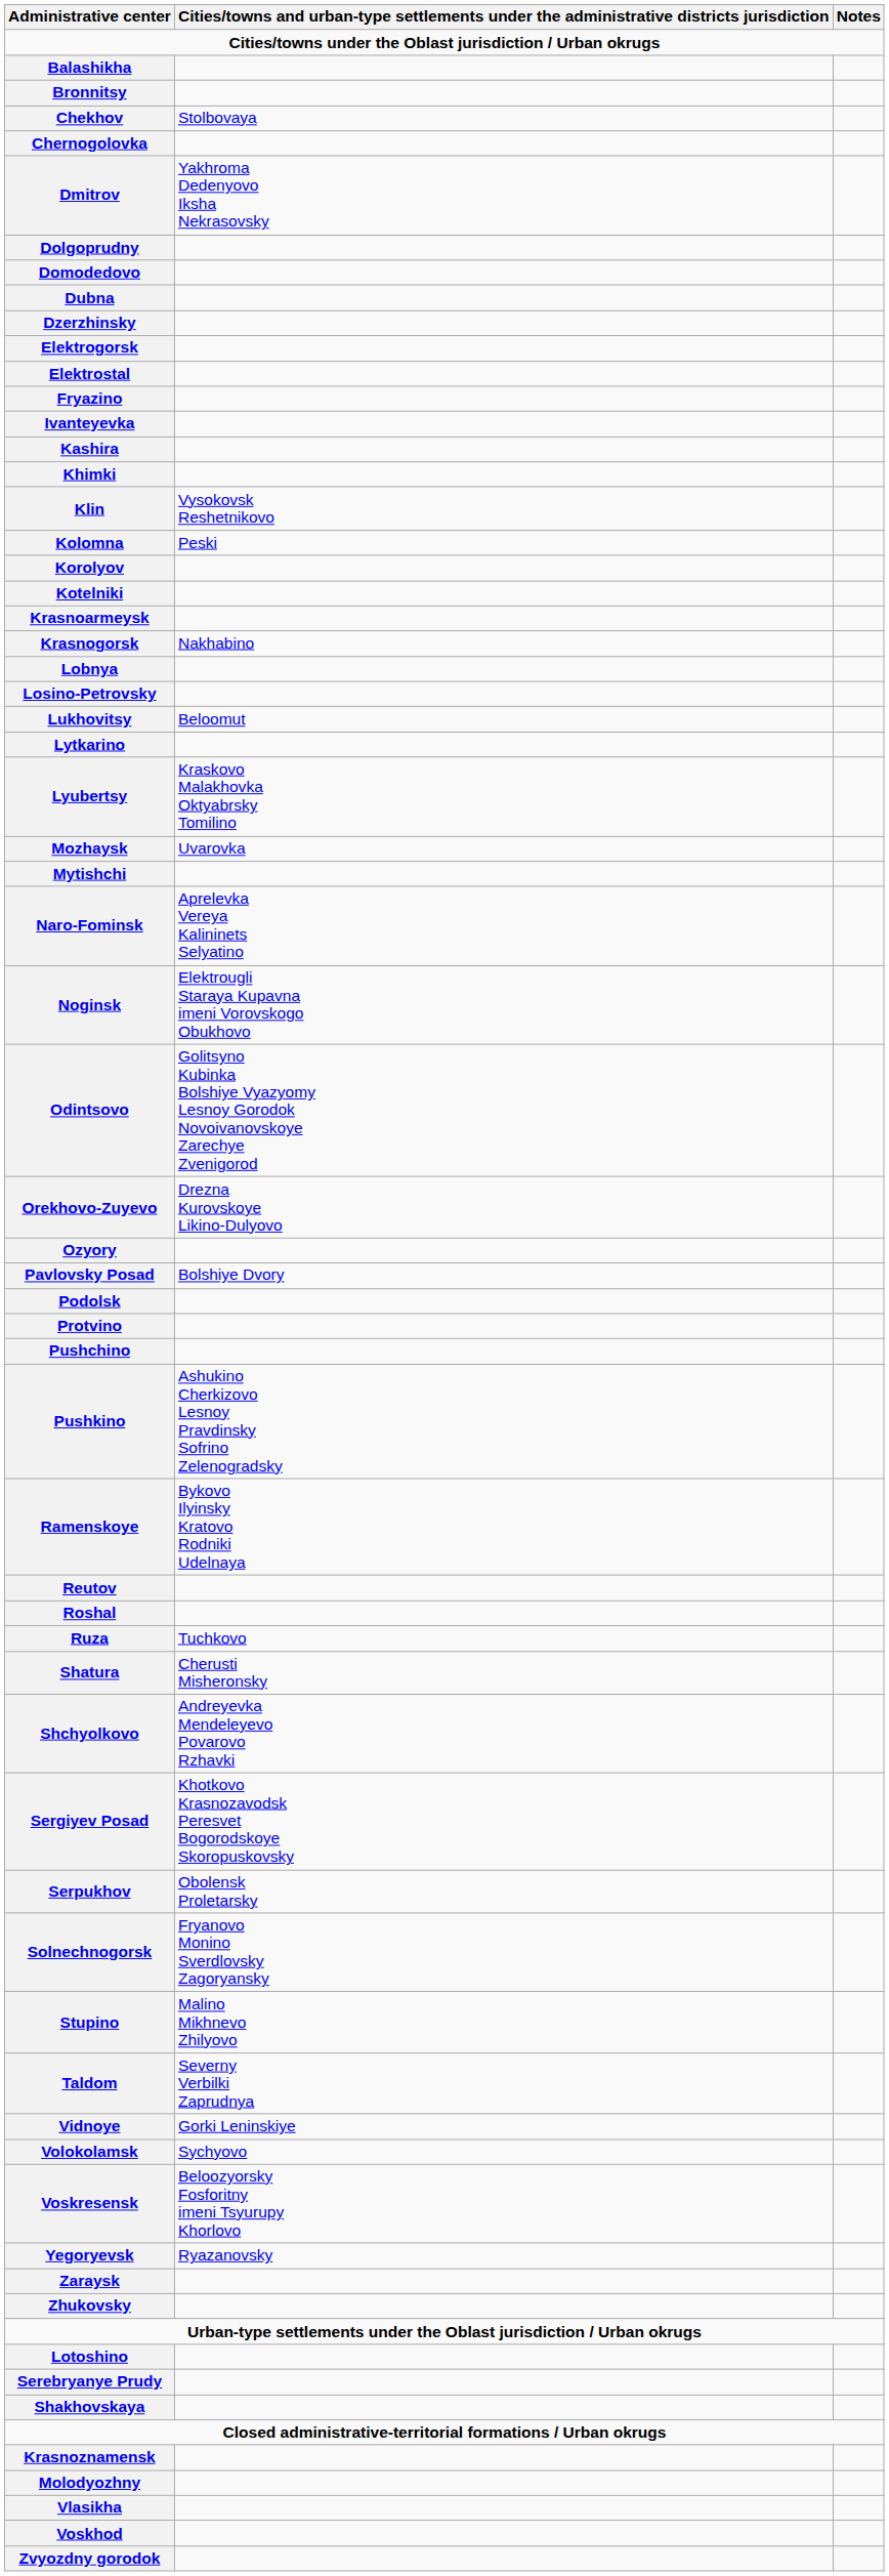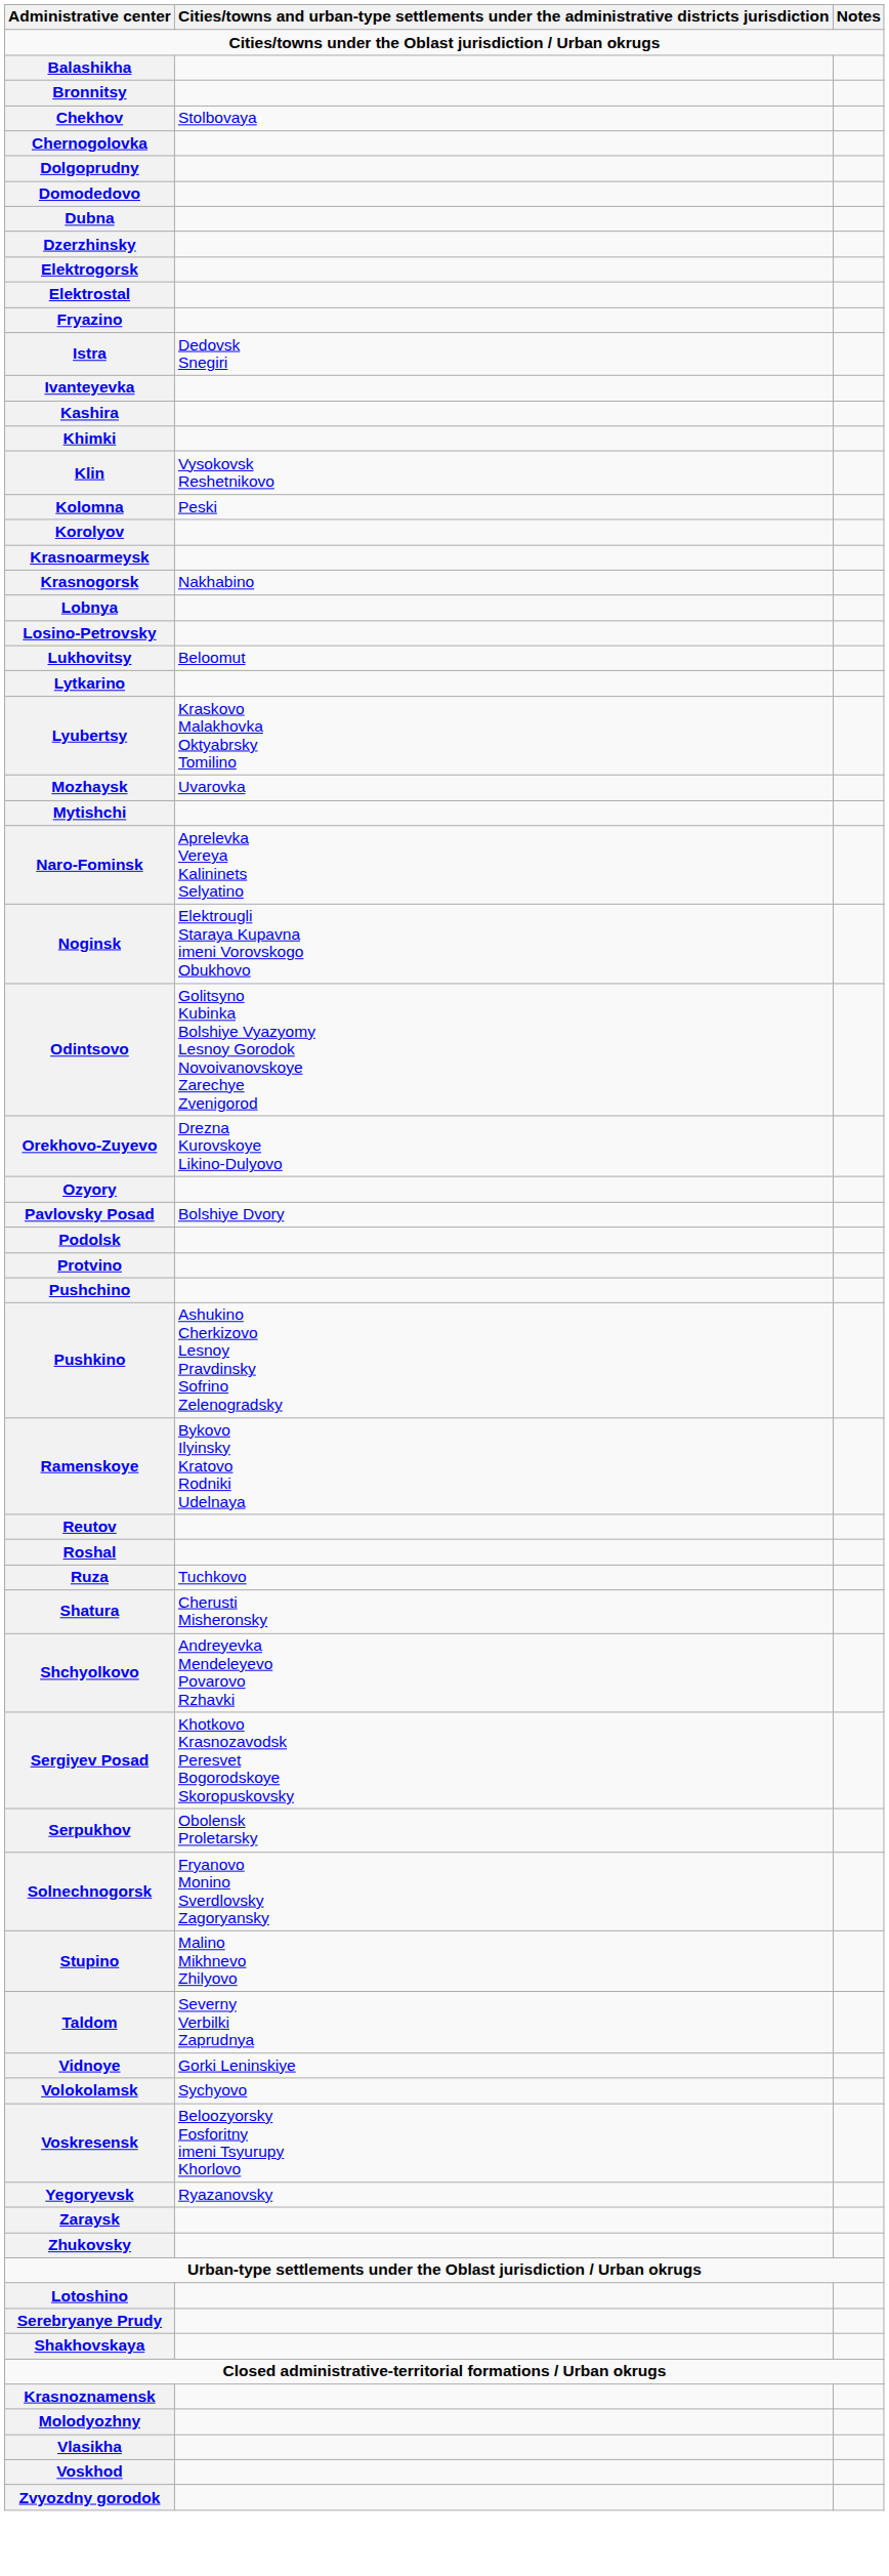 <table class="wikitable sortable" style="margin: 0 2em 0 2em">
 <tr>
 <th bgcolor="#66FF99">Administrative center</th>
 <th bgcolor="#66FF99">Cities/towns and urban-type settlements under the administrative districts jurisdiction</th>
 <th bgcolor="#66FF99">Notes</th>
 </tr>
 <tr>
 <td colspan=3 align=center><strong>Cities/towns under the Oblast jurisdiction / Urban okrugs</strong></td>
 </tr>
 <tr>
 <th><a href='#'>Balashikha</a></th>
 <td></td>
 <td></td>
 </tr>
 <tr>
 <th><a href='#'>Bronnitsy</a></th>
 <td></td>
 <td></td>
 </tr>
 <tr>
 <th><a href='#'>Chekhov</a></th>
 <td><a href='#'>Stolbovaya</a></td>
 <td></td>
 </tr>
 <tr>
 <th><a href='#'>Chernogolovka</a></th>
 <td></td>
-<td></td>
-</tr>
-<tr>
-<th><a href='#'>Dmitrov</a></th>
-<td><a href='#'>Yakhroma</a> <br> <a href='#'>Dedenyovo</a> <br> <a href='#'>Iksha</a> <br> <a href='#'>Nekrasovsky</a></td>
 <td></td>
 </tr>
 <tr>
 <th><a href='#'>Dolgoprudny</a></th>
 <td></td>
 <td></td>
 </tr>
 <tr>
 <th><a href='#'>Domodedovo</a></th>
 <td></td>
 <td></td>
 </tr>
 <tr>
 <th><a href='#'>Dubna</a></th>
 <td></td>
 <td></td>
 </tr>
 <tr>
 <th><a href='#'>Dzerzhinsky</a></th>
 <td></td>
 <td></td>
 </tr>
 <tr>
 <th><a href='#'>Elektrogorsk</a></th>
 <td></td>
 <td></td>
 </tr>
 <tr>
 <th><a href='#'>Elektrostal</a></th>
 <td></td>
 <td></td>
 </tr>
 <tr>
 <th><a href='#'>Fryazino</a></th>
 <td></td>
 <td></td>
 </tr>
 <tr>
+<th><a href='#'>Istra</a></th>
+<td><a href='#'>Dedovsk</a> <br> <a href='#'>Snegiri</a></td>
+<td></td>
+</tr>
+<tr>
 <th><a href='#'>Ivanteyevka</a></th>
 <td></td>
 <td></td>
 </tr>
 <tr>
 <th><a href='#'>Kashira</a></th>
 <td></td>
 <td></td>
 </tr>
 <tr>
 <th><a href='#'>Khimki</a></th>
 <td></td>
 <td></td>
 </tr>
 <tr>
 <th><a href='#'>Klin</a></th>
 <td><a href='#'>Vysokovsk</a> <br> <a href='#'>Reshetnikovo</a></td>
 <td></td>
 </tr>
 <tr>
 <th><a href='#'>Kolomna</a></th>
 <td><a href='#'>Peski</a></td>
 <td></td>
 </tr>
 <tr>
 <th><a href='#'>Korolyov</a></th>
-<td></td>
-<td></td>
-</tr>
-<tr>
-<th><a href='#'>Kotelniki</a></th>
 <td></td>
 <td></td>
 </tr>
 <tr>
 <th><a href='#'>Krasnoarmeysk</a></th>
 <td></td>
 <td></td>
 </tr>
 <tr>
 <th><a href='#'>Krasnogorsk</a></th>
 <td><a href='#'>Nakhabino</a></td>
 <td></td>
 </tr>
 <tr>
 <th><a href='#'>Lobnya</a></th>
 <td></td>
 <td></td>
 </tr>
 <tr>
 <th><a href='#'>Losino-Petrovsky</a></th>
 <td></td>
 <td></td>
 </tr>
 <tr>
 <th><a href='#'>Lukhovitsy</a></th>
 <td><a href='#'>Beloomut</a></td>
 <td></td>
 </tr>
 <tr>
 <th><a href='#'>Lytkarino</a></th>
 <td></td>
 <td></td>
 </tr>
 <tr>
 <th><a href='#'>Lyubertsy</a></th>
 <td><a href='#'>Kraskovo</a> <br> <a href='#'>Malakhovka</a> <br> <a href='#'>Oktyabrsky</a> <br> <a href='#'>Tomilino</a></td>
 <td></td>
 </tr>
 <tr>
 <th><a href='#'>Mozhaysk</a></th>
 <td><a href='#'>Uvarovka</a></td>
 <td></td>
 </tr>
 <tr>
 <th><a href='#'>Mytishchi</a></th>
 <td></td>
 <td></td>
 </tr>
 <tr>
 <th><a href='#'>Naro-Fominsk</a></th>
 <td><a href='#'>Aprelevka</a> <br> <a href='#'>Vereya</a> <br> <a href='#'>Kalininets</a> <br> <a href='#'>Selyatino</a></td>
 <td></td>
 </tr>
 <tr>
 <th><a href='#'>Noginsk</a></th>
 <td><a href='#'>Elektrougli</a> <br> <a href='#'>Staraya Kupavna</a> <br> <a href='#'>imeni Vorovskogo</a> <br> <a href='#'>Obukhovo</a></td>
 <td></td>
 </tr>
 <tr>
 <th><a href='#'>Odintsovo</a></th>
 <td><a href='#'>Golitsyno</a> <br> <a href='#'>Kubinka</a> <br> <a href='#'>Bolshiye Vyazyomy</a> <br> <a href='#'>Lesnoy Gorodok</a> <br> <a href='#'>Novoivanovskoye</a> <br> <a href='#'>Zarechye</a> <br> <a href='#'>Zvenigorod</a></td>
 <td></td>
 </tr>
 <tr>
 <th><a href='#'>Orekhovo-Zuyevo</a></th>
 <td><a href='#'>Drezna</a> <br> <a href='#'>Kurovskoye</a> <br><a href='#'>Likino-Dulyovo</a></td>
 <td></td>
 </tr>
 <tr>
 <th><a href='#'>Ozyory</a></th>
 <td></td>
 <td></td>
 </tr>
 <tr>
 <th><a href='#'>Pavlovsky Posad</a></th>
 <td><a href='#'>Bolshiye Dvory</a></td>
 <td></td>
 </tr>
 <tr>
 <th><a href='#'>Podolsk</a></th>
 <td></td>
 <td></td>
 </tr>
 <tr>
 <th><a href='#'>Protvino</a></th>
 <td></td>
 <td></td>
 </tr>
 <tr>
 <th><a href='#'>Pushchino</a></th>
 <td></td>
 <td></td>
 </tr>
 <tr>
 <th><a href='#'>Pushkino</a></th>
 <td><a href='#'>Ashukino</a> <br> <a href='#'>Cherkizovo</a> <br> <a href='#'>Lesnoy</a> <br> <a href='#'>Pravdinsky</a> <br> <a href='#'>Sofrino</a> <br> <a href='#'>Zelenogradsky</a></td>
 <td></td>
 </tr>
 <tr>
 <th><a href='#'>Ramenskoye</a></th>
 <td><a href='#'>Bykovo</a> <br> <a href='#'>Ilyinsky</a> <br><a href='#'>Kratovo</a> <br><a href='#'>Rodniki</a> <br> <a href='#'>Udelnaya</a></td>
 <td></td>
 </tr>
 <tr>
 <th><a href='#'>Reutov</a></th>
 <td></td>
 <td></td>
 </tr>
 <tr>
 <th><a href='#'>Roshal</a></th>
 <td></td>
 <td></td>
 </tr>
 <tr>
 <th><a href='#'>Ruza</a></th>
 <td><a href='#'>Tuchkovo</a></td>
 <td></td>
 </tr>
 <tr>
 <th><a href='#'>Shatura</a></th>
 <td><a href='#'>Cherusti</a> <br> <a href='#'>Misheronsky</a></td>
 <td></td>
 </tr>
 <tr>
 <th><a href='#'>Shchyolkovo</a></th>
 <td><a href='#'>Andreyevka</a> <br> <a href='#'>Mendeleyevo</a> <br> <a href='#'>Povarovo</a> <br> <a href='#'>Rzhavki</a></td>
 <td></td>
 </tr>
 <tr>
 <th><a href='#'>Sergiyev Posad</a></th>
 <td><a href='#'>Khotkovo</a> <br> <a href='#'>Krasnozavodsk</a> <br> <a href='#'>Peresvet</a> <br> <a href='#'>Bogorodskoye</a> <br><a href='#'>Skoropuskovsky</a></td>
 <td></td>
 </tr>
 <tr>
 <th><a href='#'>Serpukhov</a></th>
 <td><a href='#'>Obolensk</a> <br> <a href='#'>Proletarsky</a></td>
 <td></td>
 </tr>
 <tr>
 <th><a href='#'>Solnechnogorsk</a></th>
 <td><a href='#'>Fryanovo</a> <br> <a href='#'>Monino</a> <br> <a href='#'>Sverdlovsky</a> <br> <a href='#'>Zagoryansky</a></td>
 <td></td>
 </tr>
 <tr>
 <th><a href='#'>Stupino</a></th>
 <td><a href='#'>Malino</a> <br> <a href='#'>Mikhnevo</a> <br> <a href='#'>Zhilyovo</a></td>
 <td></td>
 </tr>
 <tr>
 <th><a href='#'>Taldom</a></th>
 <td><a href='#'>Severny</a> <br> <a href='#'>Verbilki</a> <br> <a href='#'>Zaprudnya</a></td>
 <td></td>
 </tr>
 <tr>
 <th><a href='#'>Vidnoye</a></th>
 <td><a href='#'>Gorki Leninskiye</a></td>
 <td></td>
 </tr>
 <tr>
 <th><a href='#'>Volokolamsk</a></th>
 <td><a href='#'>Sychyovo</a></td>
 <td></td>
 </tr>
 <tr>
 <th><a href='#'>Voskresensk</a></th>
 <td><a href='#'>Beloozyorsky</a> <br> <a href='#'>Fosforitny</a> <br> <a href='#'>imeni Tsyurupy</a> <br> <a href='#'>Khorlovo</a></td>
 <td></td>
 </tr>
 <tr>
 <th><a href='#'>Yegoryevsk</a></th>
 <td><a href='#'>Ryazanovsky</a></td>
 <td></td>
 </tr>
 <tr>
 <th><a href='#'>Zaraysk</a></th>
 <td></td>
 <td></td>
 </tr>
 <tr>
 <th><a href='#'>Zhukovsky</a></th>
 <td></td>
 <td></td>
 </tr>
 <tr>
 <td colspan=3 align=center><strong>Urban-type settlements under the Oblast jurisdiction / Urban okrugs</strong></td>
 </tr>
 <tr>
 <th><a href='#'>Lotoshino</a></th>
 <td></td>
 <td></td>
 </tr>
 <tr>
 <th><a href='#'>Serebryanye Prudy</a></th>
 <td></td>
 <td></td>
 </tr>
 <tr>
 <th><a href='#'>Shakhovskaya</a></th>
 <td></td>
 <td></td>
 </tr>
 <tr>
 <td colspan=3 align=center><strong>Closed administrative-territorial formations / Urban okrugs</strong></td>
 </tr>
 <tr>
 <th><a href='#'>Krasnoznamensk</a></th>
 <td></td>
 <td></td>
 </tr>
 <tr>
 <th><a href='#'>Molodyozhny</a></th>
 <td></td>
 <td></td>
 </tr>
 <tr>
 <th><a href='#'>Vlasikha</a></th>
 <td></td>
 <td></td>
 </tr>
 <tr>
 <th><a href='#'>Voskhod</a></th>
 <td></td>
 <td></td>
 </tr>
 <tr>
 <th><a href='#'>Zvyozdny gorodok</a></th>
 <td></td>
 <td></td>
 </tr>
 </table>
